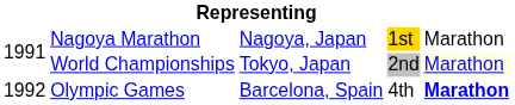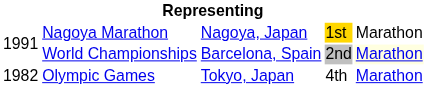 <table>
 <tr>
 <th colspan="5">Representing </th>
 </tr>
 <tr>
 <td rowspan=2>1991</td>
 <td><a href='#'>Nagoya Marathon</a></td>
 <td><a href='#'>Nagoya, Japan</a></td>
 <td bgcolor=gold>1st</td>
 <td>Marathon</td>
 </tr>
 <tr>
 <td><a href='#'>World Championships</a></td>
-<td><a href='#'>Tokyo, Japan</a></td>
+<td><a href='#'>Barcelona, Spain</a></td>
 <td bgcolor=silver>2nd</td>
 <td style="background: lightyellow;"><a href='#'>Marathon</a></td>
 </tr>
 <tr>
-<td>1992</td>
+<td>1982</td>
 <td><a href='#'>Olympic Games</a></td>
-<td><a href='#'>Barcelona, Spain</a></td>
+<td><a href='#'>Tokyo, Japan</a></td>
 <td>4th</td>
-<td><strong><a href='#'>Marathon</a></strong></td>
+<td><a href='#'>Marathon</a></td>
 </tr>
 </table>
